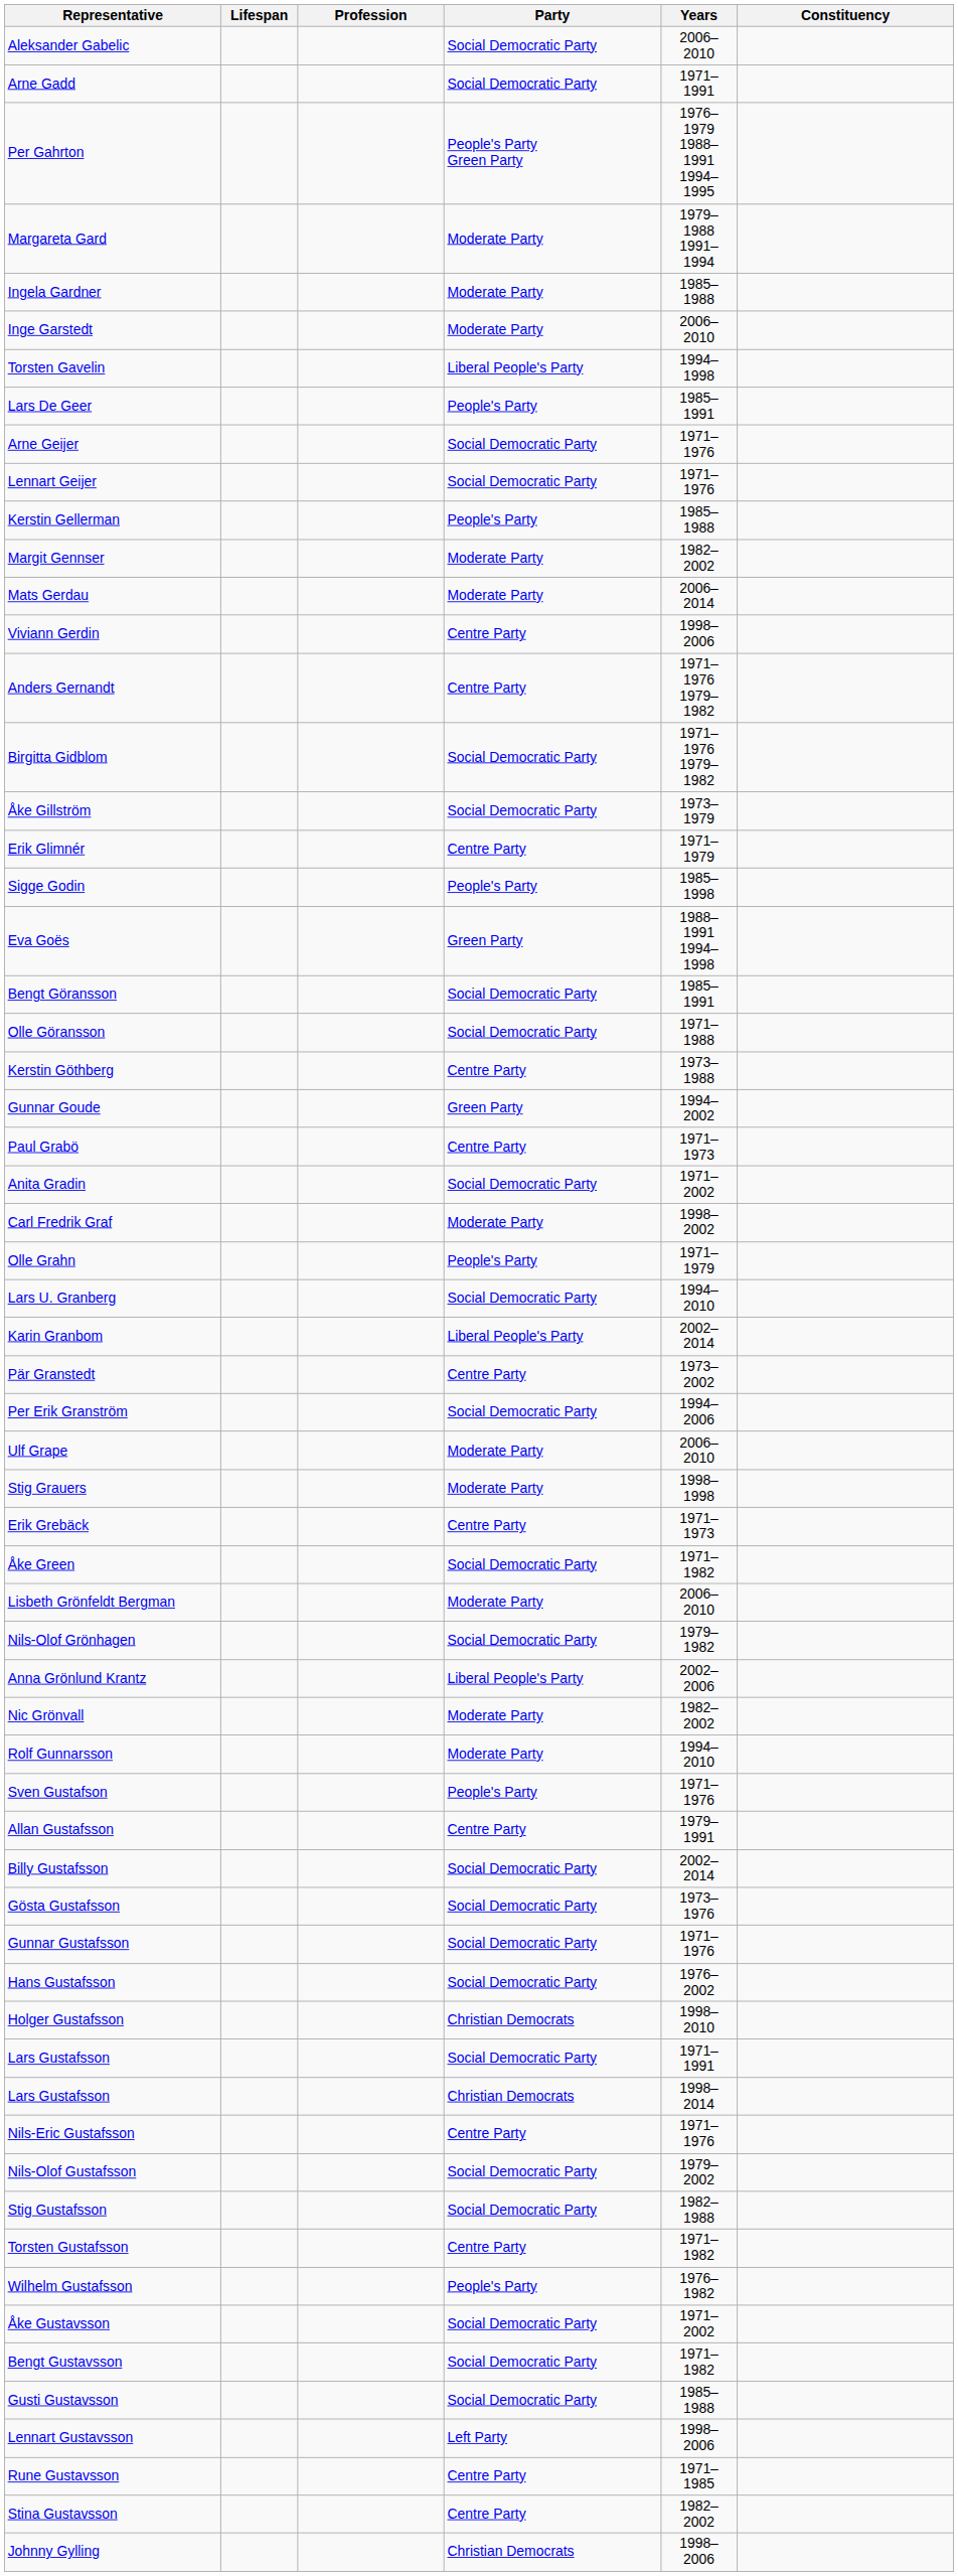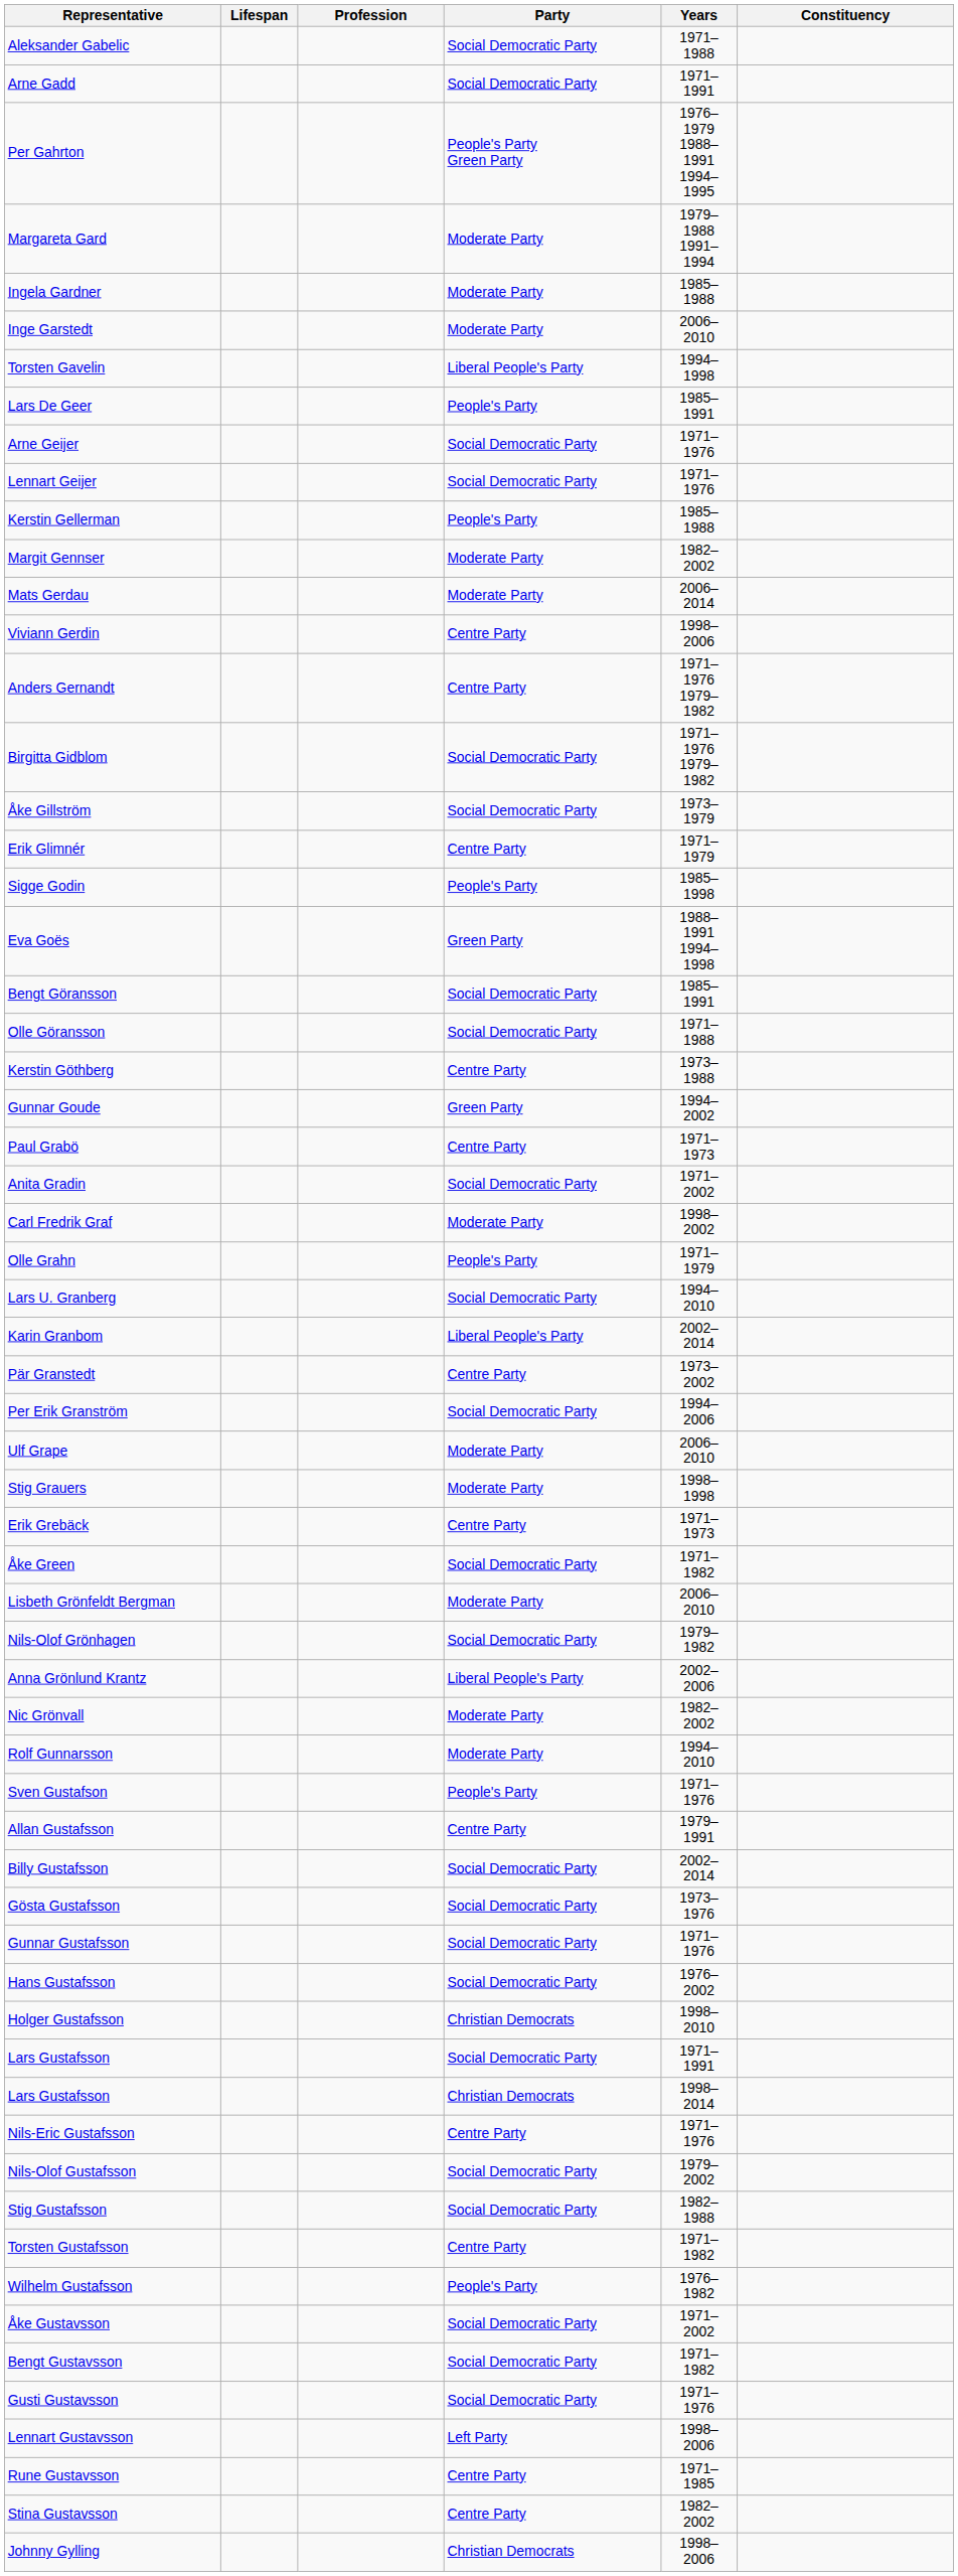 <table class="wikitable">
 <tr>
 <th style="width:15em">Representative</th>
 <th style="width:5em">Lifespan</th>
 <th style="width:10em">Profession</th>
 <th style="width:15em">Party</th>
 <th style="width:5em">Years</th>
 <th style="width:15em">Constituency</th>
 </tr>
 <tr>
 <td><a href='#'>Aleksander Gabelic</a></td>
 <td align=center></td>
 <td></td>
 <td> <a href='#'>Social Democratic Party</a></td>
-<td align=center>2006–2010</td>
+<td align=center>1971–1988</td>
 <td></td>
 </tr>
 <tr>
 <td><a href='#'>Arne Gadd</a></td>
 <td align=center></td>
 <td></td>
 <td> <a href='#'>Social Democratic Party</a></td>
 <td align=center>1971–1991</td>
 <td></td>
 </tr>
 <tr>
 <td><a href='#'>Per Gahrton</a></td>
 <td align=center></td>
 <td></td>
 <td> <a href='#'>People's Party</a><br> <a href='#'>Green Party</a></td>
 <td align=center>1976–1979<br>1988–1991<br>1994–1995</td>
 <td></td>
 </tr>
 <tr>
 <td><a href='#'>Margareta Gard</a></td>
 <td align=center></td>
 <td></td>
 <td> <a href='#'>Moderate Party</a></td>
 <td align=center>1979–1988<br>1991–1994</td>
 <td></td>
 </tr>
 <tr>
 <td><a href='#'>Ingela Gardner</a></td>
 <td align=center></td>
 <td></td>
 <td> <a href='#'>Moderate Party</a></td>
 <td align=center>1985–1988</td>
 <td></td>
 </tr>
 <tr>
 <td><a href='#'>Inge Garstedt</a></td>
 <td align=center></td>
 <td></td>
 <td> <a href='#'>Moderate Party</a></td>
 <td align=center>2006–2010</td>
 <td></td>
 </tr>
 <tr>
 <td><a href='#'>Torsten Gavelin</a></td>
 <td align=center></td>
 <td></td>
 <td> <a href='#'>Liberal People's Party</a></td>
 <td align=center>1994–1998</td>
 <td></td>
 </tr>
 <tr>
 <td><a href='#'>Lars De Geer</a></td>
 <td align=center></td>
 <td></td>
 <td> <a href='#'>People's Party</a></td>
 <td align=center>1985–1991</td>
 <td></td>
 </tr>
 <tr>
 <td><a href='#'>Arne Geijer</a></td>
 <td align=center></td>
 <td></td>
 <td> <a href='#'>Social Democratic Party</a></td>
 <td align=center>1971–1976</td>
 <td></td>
 </tr>
 <tr>
 <td><a href='#'>Lennart Geijer</a></td>
 <td align=center></td>
 <td></td>
 <td> <a href='#'>Social Democratic Party</a></td>
 <td align=center>1971–1976</td>
 <td></td>
 </tr>
 <tr>
 <td><a href='#'>Kerstin Gellerman</a></td>
 <td align=center></td>
 <td></td>
 <td> <a href='#'>People's Party</a></td>
 <td align=center>1985–1988</td>
 <td></td>
 </tr>
 <tr>
 <td><a href='#'>Margit Gennser</a></td>
 <td align=center></td>
 <td></td>
 <td> <a href='#'>Moderate Party</a></td>
 <td align=center>1982–2002</td>
 <td></td>
 </tr>
 <tr>
 <td><a href='#'>Mats Gerdau</a></td>
 <td align=center></td>
 <td></td>
 <td> <a href='#'>Moderate Party</a></td>
 <td align=center>2006–2014</td>
 <td></td>
 </tr>
 <tr>
 <td><a href='#'>Viviann Gerdin</a></td>
 <td align=center></td>
 <td></td>
 <td> <a href='#'>Centre Party</a></td>
 <td align=center>1998–2006</td>
 <td></td>
 </tr>
 <tr>
 <td><a href='#'>Anders Gernandt</a></td>
 <td align=center></td>
 <td></td>
 <td> <a href='#'>Centre Party</a></td>
 <td align=center>1971–1976<br>1979–1982</td>
 <td></td>
 </tr>
 <tr>
 <td><a href='#'>Birgitta Gidblom</a></td>
 <td align=center></td>
 <td></td>
 <td> <a href='#'>Social Democratic Party</a></td>
 <td align=center>1971–1976<br>1979–1982</td>
 <td></td>
 </tr>
 <tr>
 <td><a href='#'>Åke Gillström</a></td>
 <td align=center></td>
 <td></td>
 <td> <a href='#'>Social Democratic Party</a></td>
 <td align=center>1973–1979</td>
 <td></td>
 </tr>
 <tr>
 <td><a href='#'>Erik Glimnér</a></td>
 <td align=center></td>
 <td></td>
 <td> <a href='#'>Centre Party</a></td>
 <td align=center>1971–1979</td>
 <td></td>
 </tr>
 <tr>
 <td><a href='#'>Sigge Godin</a></td>
 <td align=center></td>
 <td></td>
 <td> <a href='#'>People's Party</a></td>
 <td align=center>1985–1998</td>
 <td></td>
 </tr>
 <tr>
 <td><a href='#'>Eva Goës</a></td>
 <td align=center></td>
 <td></td>
 <td> <a href='#'>Green Party</a></td>
 <td align=center>1988–1991<br>1994–1998</td>
 <td></td>
 </tr>
 <tr>
 <td><a href='#'>Bengt Göransson</a></td>
 <td align=center></td>
 <td></td>
 <td> <a href='#'>Social Democratic Party</a></td>
 <td align=center>1985–1991</td>
 <td></td>
 </tr>
 <tr>
 <td><a href='#'>Olle Göransson</a></td>
 <td align=center></td>
 <td></td>
 <td> <a href='#'>Social Democratic Party</a></td>
 <td align=center>1971–1988</td>
 <td></td>
 </tr>
 <tr>
 <td><a href='#'>Kerstin Göthberg</a></td>
 <td align=center></td>
 <td></td>
 <td> <a href='#'>Centre Party</a></td>
 <td align=center>1973–1988</td>
 <td></td>
 </tr>
 <tr>
 <td><a href='#'>Gunnar Goude</a></td>
 <td align=center></td>
 <td></td>
 <td> <a href='#'>Green Party</a></td>
 <td align=center>1994–2002</td>
 <td></td>
 </tr>
 <tr>
 <td><a href='#'>Paul Grabö</a></td>
 <td align=center></td>
 <td></td>
 <td> <a href='#'>Centre Party</a></td>
 <td align=center>1971–1973</td>
 <td></td>
 </tr>
 <tr>
 <td><a href='#'>Anita Gradin</a></td>
 <td align=center></td>
 <td></td>
 <td> <a href='#'>Social Democratic Party</a></td>
 <td align=center>1971–2002</td>
 <td></td>
 </tr>
 <tr>
 <td><a href='#'>Carl Fredrik Graf</a></td>
 <td align=center></td>
 <td></td>
 <td> <a href='#'>Moderate Party</a></td>
 <td align=center>1998–2002</td>
 <td></td>
 </tr>
 <tr>
 <td><a href='#'>Olle Grahn</a></td>
 <td align=center></td>
 <td></td>
 <td> <a href='#'>People's Party</a></td>
 <td align=center>1971–1979</td>
 <td></td>
 </tr>
 <tr>
 <td><a href='#'>Lars U. Granberg</a></td>
 <td align=center></td>
 <td></td>
 <td> <a href='#'>Social Democratic Party</a></td>
 <td align=center>1994–2010</td>
 <td></td>
 </tr>
 <tr>
 <td><a href='#'>Karin Granbom</a></td>
 <td align=center></td>
 <td></td>
 <td> <a href='#'>Liberal People's Party</a></td>
 <td align=center>2002–2014</td>
 <td></td>
 </tr>
 <tr>
 <td><a href='#'>Pär Granstedt</a></td>
 <td align=center></td>
 <td></td>
 <td> <a href='#'>Centre Party</a></td>
 <td align=center>1973–2002</td>
 <td></td>
 </tr>
 <tr>
 <td><a href='#'>Per Erik Granström</a></td>
 <td align=center></td>
 <td></td>
 <td> <a href='#'>Social Democratic Party</a></td>
 <td align=center>1994–2006</td>
 <td></td>
 </tr>
 <tr>
 <td><a href='#'>Ulf Grape</a></td>
 <td align=center></td>
 <td></td>
 <td> <a href='#'>Moderate Party</a></td>
 <td align=center>2006–2010</td>
 <td></td>
 </tr>
 <tr>
 <td><a href='#'>Stig Grauers</a></td>
 <td align=center></td>
 <td></td>
 <td> <a href='#'>Moderate Party</a></td>
 <td align=center>1998–1998</td>
 <td></td>
 </tr>
 <tr>
 <td><a href='#'>Erik Grebäck</a></td>
 <td align=center></td>
 <td></td>
 <td> <a href='#'>Centre Party</a></td>
 <td align=center>1971–1973</td>
 <td></td>
 </tr>
 <tr>
 <td><a href='#'>Åke Green</a></td>
 <td align=center></td>
 <td></td>
 <td> <a href='#'>Social Democratic Party</a></td>
 <td align=center>1971–1982</td>
 <td></td>
 </tr>
 <tr>
 <td><a href='#'>Lisbeth Grönfeldt Bergman</a></td>
 <td align=center></td>
 <td></td>
 <td> <a href='#'>Moderate Party</a></td>
 <td align=center>2006–2010</td>
 <td></td>
 </tr>
 <tr>
 <td><a href='#'>Nils-Olof Grönhagen</a></td>
 <td align=center></td>
 <td></td>
 <td> <a href='#'>Social Democratic Party</a></td>
 <td align=center>1979–1982</td>
 <td></td>
 </tr>
 <tr>
 <td><a href='#'>Anna Grönlund Krantz</a></td>
 <td align=center></td>
 <td></td>
 <td> <a href='#'>Liberal People's Party</a></td>
 <td align=center>2002–2006</td>
 <td></td>
 </tr>
 <tr>
 <td><a href='#'>Nic Grönvall</a></td>
 <td align=center></td>
 <td></td>
 <td> <a href='#'>Moderate Party</a></td>
 <td align=center>1982–2002</td>
 <td></td>
 </tr>
 <tr>
 <td><a href='#'>Rolf Gunnarsson</a></td>
 <td align=center></td>
 <td></td>
 <td> <a href='#'>Moderate Party</a></td>
 <td align=center>1994–2010</td>
 <td></td>
 </tr>
 <tr>
 <td><a href='#'>Sven Gustafson</a></td>
 <td align=center></td>
 <td></td>
 <td> <a href='#'>People's Party</a></td>
 <td align=center>1971–1976</td>
 <td></td>
 </tr>
 <tr>
 <td><a href='#'>Allan Gustafsson</a></td>
 <td align=center></td>
 <td></td>
 <td> <a href='#'>Centre Party</a></td>
 <td align=center>1979–1991</td>
 <td></td>
 </tr>
 <tr>
 <td><a href='#'>Billy Gustafsson</a></td>
 <td align=center></td>
 <td></td>
 <td> <a href='#'>Social Democratic Party</a></td>
 <td align=center>2002–2014</td>
 <td></td>
 </tr>
 <tr>
 <td><a href='#'>Gösta Gustafsson</a></td>
 <td align=center></td>
 <td></td>
 <td> <a href='#'>Social Democratic Party</a></td>
 <td align=center>1973–1976</td>
 <td></td>
 </tr>
 <tr>
 <td><a href='#'>Gunnar Gustafsson</a></td>
 <td align=center></td>
 <td></td>
 <td> <a href='#'>Social Democratic Party</a></td>
 <td align=center>1971–1976</td>
 <td></td>
 </tr>
 <tr>
 <td><a href='#'>Hans Gustafsson</a></td>
 <td align=center></td>
 <td></td>
 <td> <a href='#'>Social Democratic Party</a></td>
 <td align=center>1976–2002</td>
 <td></td>
 </tr>
 <tr>
 <td><a href='#'>Holger Gustafsson</a></td>
 <td align=center></td>
 <td></td>
 <td> <a href='#'>Christian Democrats</a></td>
 <td align=center>1998–2010</td>
 <td></td>
 </tr>
 <tr>
 <td><a href='#'>Lars Gustafsson</a></td>
 <td align=center></td>
 <td></td>
 <td> <a href='#'>Social Democratic Party</a></td>
 <td align=center>1971–1991</td>
 <td></td>
 </tr>
 <tr>
 <td><a href='#'>Lars Gustafsson</a></td>
 <td align=center></td>
 <td></td>
 <td> <a href='#'>Christian Democrats</a></td>
 <td align=center>1998–2014</td>
 <td></td>
 </tr>
 <tr>
 <td><a href='#'>Nils-Eric Gustafsson</a></td>
 <td align=center></td>
 <td></td>
 <td> <a href='#'>Centre Party</a></td>
 <td align=center>1971–1976</td>
 <td></td>
 </tr>
 <tr>
 <td><a href='#'>Nils-Olof Gustafsson</a></td>
 <td align=center></td>
 <td></td>
 <td> <a href='#'>Social Democratic Party</a></td>
 <td align=center>1979–2002</td>
 <td></td>
 </tr>
 <tr>
 <td><a href='#'>Stig Gustafsson</a></td>
 <td align=center></td>
 <td></td>
 <td> <a href='#'>Social Democratic Party</a></td>
 <td align=center>1982–1988</td>
 <td></td>
 </tr>
 <tr>
 <td><a href='#'>Torsten Gustafsson</a></td>
 <td align=center></td>
 <td></td>
 <td> <a href='#'>Centre Party</a></td>
 <td align=center>1971–1982</td>
 <td></td>
 </tr>
 <tr>
 <td><a href='#'>Wilhelm Gustafsson</a></td>
 <td align=center></td>
 <td></td>
 <td> <a href='#'>People's Party</a></td>
 <td align=center>1976–1982</td>
 <td></td>
 </tr>
 <tr>
 <td><a href='#'>Åke Gustavsson</a></td>
 <td align=center></td>
 <td></td>
 <td> <a href='#'>Social Democratic Party</a></td>
 <td align=center>1971–2002</td>
 <td></td>
 </tr>
 <tr>
 <td><a href='#'>Bengt Gustavsson</a></td>
 <td align=center></td>
 <td></td>
 <td> <a href='#'>Social Democratic Party</a></td>
 <td align=center>1971–1982</td>
 <td></td>
 </tr>
 <tr>
 <td><a href='#'>Gusti Gustavsson</a></td>
 <td align=center></td>
 <td></td>
 <td> <a href='#'>Social Democratic Party</a></td>
-<td align=center>1985–1988</td>
+<td align=center>1971–1976</td>
 <td></td>
 </tr>
 <tr>
 <td><a href='#'>Lennart Gustavsson</a></td>
 <td align=center></td>
 <td></td>
 <td> <a href='#'>Left Party</a></td>
 <td align=center>1998–2006</td>
 <td></td>
 </tr>
 <tr>
 <td><a href='#'>Rune Gustavsson</a></td>
 <td align=center></td>
 <td></td>
 <td> <a href='#'>Centre Party</a></td>
 <td align=center>1971–1985</td>
 <td></td>
 </tr>
 <tr>
 <td><a href='#'>Stina Gustavsson</a></td>
 <td align=center></td>
 <td></td>
 <td> <a href='#'>Centre Party</a></td>
 <td align=center>1982–2002</td>
 <td></td>
 </tr>
 <tr>
 <td><a href='#'>Johnny Gylling</a></td>
 <td align=center></td>
 <td></td>
 <td> <a href='#'>Christian Democrats</a></td>
 <td align=center>1998–2006</td>
 <td></td>
 </tr>
 </table>
